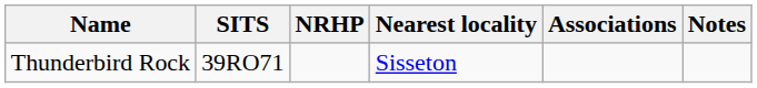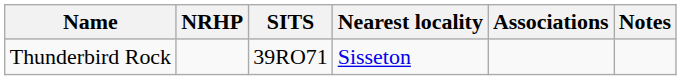 <table class="wikitable sortable">
 <tr>
 <th scope="col">Name</th>
+<th scope="col">NRHP</th>
 <th scope="col">SITS</th>
-<th scope="col">NRHP</th>
 <th scope="col">Nearest locality</th>
 <th scope="col">Associations</th>
 <th scope="col" class="unsortable">Notes</th>
 </tr>
 <tr>
 <td>Thunderbird Rock</td>
+<td></td>
 <td>39RO71</td>
-<td></td>
 <td><a href='#'>Sisseton</a></td>
 <td></td>
 <td></td>
 </tr>
 </table>
